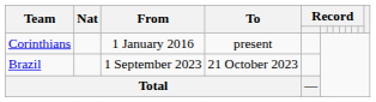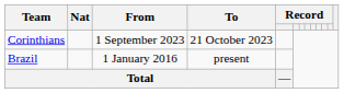 <table class="wikitable" style="text-align: center">
 <tr>
 <th rowspan="2">Team</th>
 <th rowspan="2">Nat</th>
 <th rowspan="2">From</th>
 <th rowspan="2">To</th>
 <th colspan="8">Record</th>
 <th rowspan="2"></th>
 </tr>
 <tr>
 <th></th>
 <th></th>
 <th></th>
 <th></th>
 <th></th>
 <th></th>
 <th></th>
 <th></th>
 </tr>
 <tr>
 <td align="left"><a href='#'>Corinthians</a></td>
 <td style="text-align:center;"></td>
-<td style="text-align:center;">1 January 2016</td>
-<td style="text-align:center;">present<br></td>
+<td style="text-align:center;">1 September 2023</td>
+<td style="text-align:center;">21 October 2023<br></td>
 <td></td>
 </tr>
 <tr>
 <td align="left"><a href='#'>Brazil</a></td>
 <td style="text-align:center;"></td>
-<td style="text-align:center;">1 September 2023</td>
-<td style="text-align:center;">21 October 2023<br></td>
+<td style="text-align:center;">1 January 2016</td>
+<td style="text-align:center;">present<br></td>
 <td></td>
 </tr>
 <tr>
 <th colspan="4">Total<br></th>
 <th>—</th>
 </tr>
 </table>
